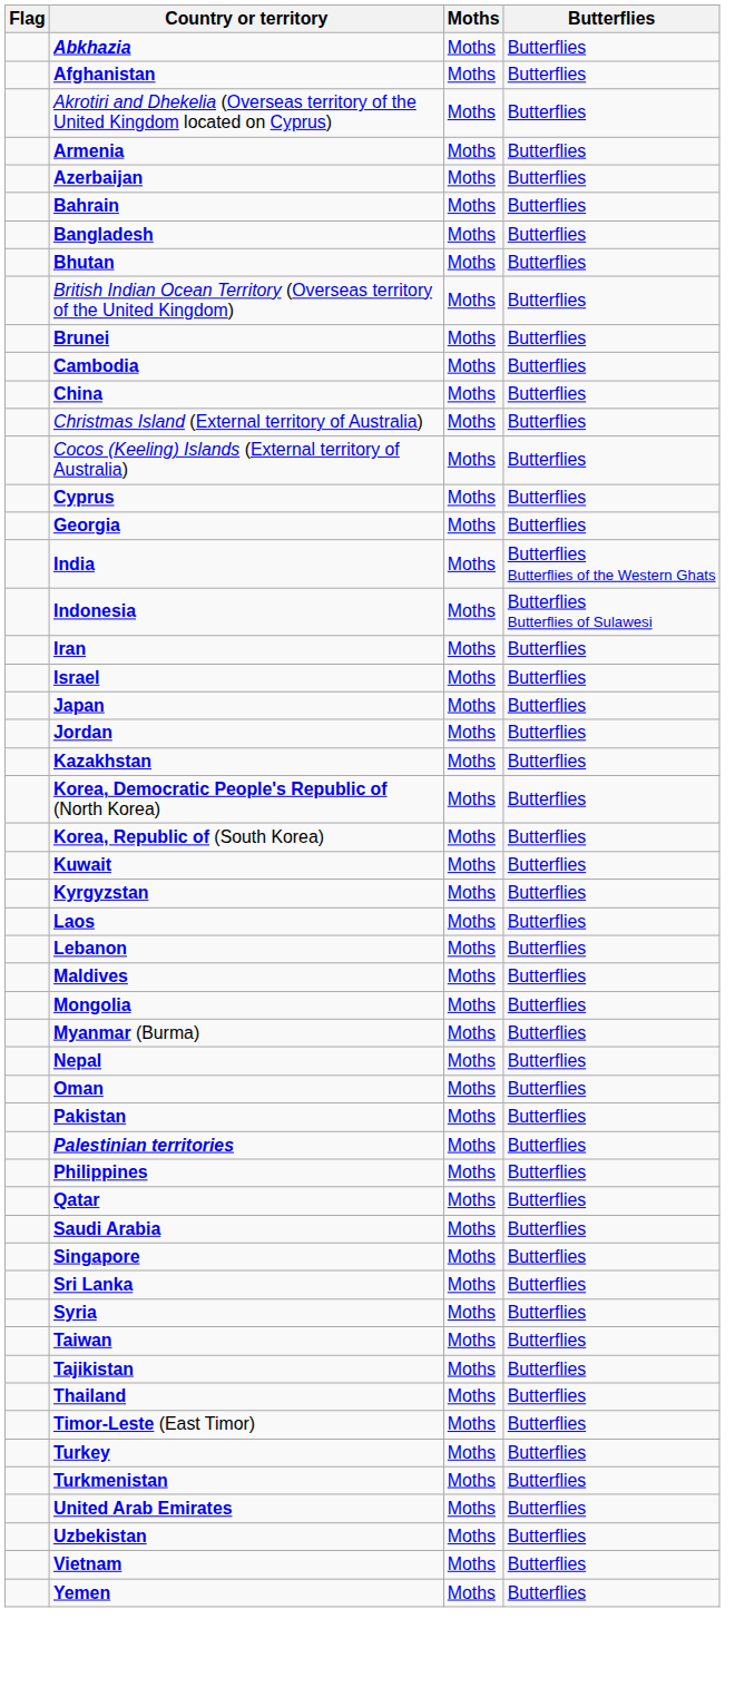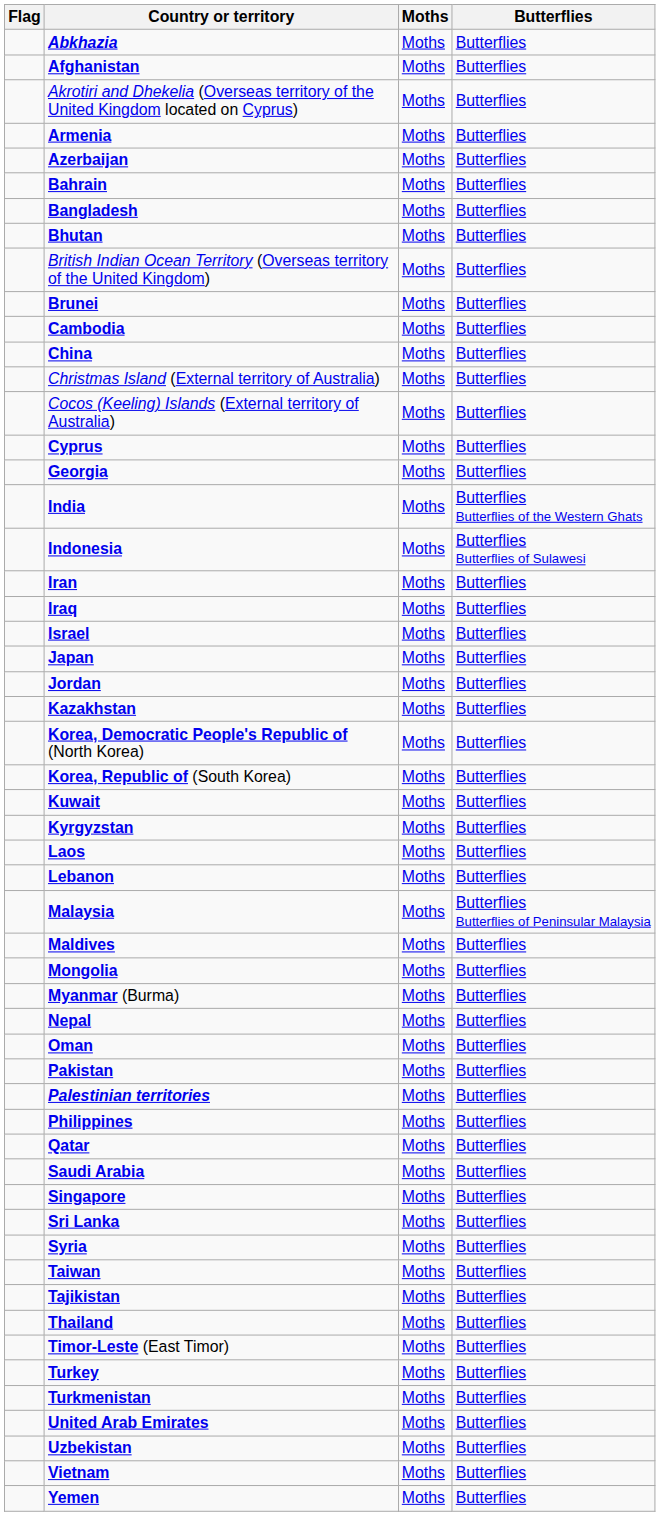 <table class="wikitable">
 <tr>
 <th>Flag</th>
 <th width=350>Country or territory</th>
 <th>Moths</th>
 <th>Butterflies</th>
 </tr>
 <tr>
 <td></td>
 <td><strong><em><a href='#'>Abkhazia</a></em></strong></td>
 <td><a href='#'>Moths</a></td>
 <td><a href='#'>Butterflies</a></td>
 </tr>
 <tr>
 <td></td>
 <td><strong><a href='#'>Afghanistan</a></strong></td>
 <td><a href='#'>Moths</a></td>
 <td><a href='#'>Butterflies</a></td>
 </tr>
 <tr>
 <td></td>
 <td><em><a href='#'>Akrotiri and Dhekelia</a></em> (<a href='#'>Overseas territory of the United Kingdom</a> located on <a href='#'>Cyprus</a>)</td>
 <td><a href='#'>Moths</a></td>
 <td><a href='#'>Butterflies</a></td>
 </tr>
 <tr>
 <td></td>
 <td><strong><a href='#'>Armenia</a></strong></td>
 <td><a href='#'>Moths</a></td>
 <td><a href='#'>Butterflies</a></td>
 </tr>
 <tr>
 <td></td>
 <td><strong><a href='#'>Azerbaijan</a></strong></td>
 <td><a href='#'>Moths</a></td>
 <td><a href='#'>Butterflies</a></td>
 </tr>
 <tr>
 <td></td>
 <td><strong><a href='#'>Bahrain</a></strong></td>
 <td><a href='#'>Moths</a></td>
 <td><a href='#'>Butterflies</a></td>
 </tr>
 <tr>
 <td></td>
 <td><strong><a href='#'>Bangladesh</a></strong></td>
 <td><a href='#'>Moths</a></td>
 <td><a href='#'>Butterflies</a></td>
 </tr>
 <tr>
 <td></td>
 <td><strong><a href='#'>Bhutan</a></strong></td>
 <td><a href='#'>Moths</a></td>
 <td><a href='#'>Butterflies</a></td>
 </tr>
 <tr>
 <td></td>
 <td><em><a href='#'>British Indian Ocean Territory</a></em> (<a href='#'>Overseas territory of the United Kingdom</a>)</td>
 <td><a href='#'>Moths</a></td>
 <td><a href='#'>Butterflies</a></td>
 </tr>
 <tr>
 <td></td>
 <td><strong><a href='#'>Brunei</a></strong></td>
 <td><a href='#'>Moths</a></td>
 <td><a href='#'>Butterflies</a></td>
 </tr>
 <tr>
 <td></td>
 <td><strong><a href='#'>Cambodia</a></strong></td>
 <td><a href='#'>Moths</a></td>
 <td><a href='#'>Butterflies</a></td>
 </tr>
 <tr>
 <td></td>
 <td><strong><a href='#'>China</a></strong></td>
 <td><a href='#'>Moths</a></td>
 <td><a href='#'>Butterflies</a></td>
 </tr>
 <tr>
 <td></td>
 <td><em><a href='#'>Christmas Island</a></em> (<a href='#'>External territory of Australia</a>)</td>
 <td><a href='#'>Moths</a></td>
 <td><a href='#'>Butterflies</a></td>
 </tr>
 <tr>
 <td></td>
 <td><em><a href='#'>Cocos (Keeling) Islands</a></em> (<a href='#'>External territory of Australia</a>)</td>
 <td><a href='#'>Moths</a></td>
 <td><a href='#'>Butterflies</a></td>
 </tr>
 <tr>
 <td></td>
 <td><strong><a href='#'>Cyprus</a></strong></td>
 <td><a href='#'>Moths</a></td>
 <td><a href='#'>Butterflies</a></td>
 </tr>
 <tr>
 <td></td>
 <td><strong><a href='#'>Georgia</a></strong></td>
 <td><a href='#'>Moths</a></td>
 <td><a href='#'>Butterflies</a></td>
 </tr>
 <tr>
 <td></td>
 <td><strong><a href='#'>India</a></strong></td>
 <td><a href='#'>Moths</a></td>
 <td><a href='#'>Butterflies</a><br><small><a href='#'>Butterflies of the Western Ghats</a></small></td>
 </tr>
 <tr>
 <td></td>
 <td><strong><a href='#'>Indonesia</a></strong></td>
 <td><a href='#'>Moths</a></td>
 <td><a href='#'>Butterflies</a><br><small><a href='#'>Butterflies of Sulawesi</a></small></td>
 </tr>
 <tr>
 <td></td>
 <td><strong><a href='#'>Iran</a></strong></td>
 <td><a href='#'>Moths</a></td>
 <td><a href='#'>Butterflies</a></td>
 </tr>
 <tr>
 <td></td>
+<td><strong><a href='#'>Iraq</a></strong></td>
+<td><a href='#'>Moths</a></td>
+<td><a href='#'>Butterflies</a></td>
+</tr>
+<tr>
+<td></td>
 <td><strong><a href='#'>Israel</a></strong></td>
 <td><a href='#'>Moths</a></td>
 <td><a href='#'>Butterflies</a></td>
 </tr>
 <tr>
 <td></td>
 <td><strong><a href='#'>Japan</a></strong></td>
 <td><a href='#'>Moths</a></td>
 <td><a href='#'>Butterflies</a></td>
 </tr>
 <tr>
 <td></td>
 <td><strong><a href='#'>Jordan</a></strong></td>
 <td><a href='#'>Moths</a></td>
 <td><a href='#'>Butterflies</a></td>
 </tr>
 <tr>
 <td></td>
 <td><strong><a href='#'>Kazakhstan</a></strong></td>
 <td><a href='#'>Moths</a></td>
 <td><a href='#'>Butterflies</a></td>
 </tr>
 <tr>
 <td></td>
 <td><strong><a href='#'>Korea, Democratic People's Republic of</a></strong> (North Korea)</td>
 <td><a href='#'>Moths</a></td>
 <td><a href='#'>Butterflies</a></td>
 </tr>
 <tr>
 <td></td>
 <td><strong><a href='#'>Korea, Republic of</a></strong> (South Korea)</td>
 <td><a href='#'>Moths</a></td>
 <td><a href='#'>Butterflies</a></td>
 </tr>
 <tr>
 <td></td>
 <td><strong><a href='#'>Kuwait</a></strong></td>
 <td><a href='#'>Moths</a></td>
 <td><a href='#'>Butterflies</a></td>
 </tr>
 <tr>
 <td></td>
 <td><strong><a href='#'>Kyrgyzstan</a></strong></td>
 <td><a href='#'>Moths</a></td>
 <td><a href='#'>Butterflies</a></td>
 </tr>
 <tr>
 <td></td>
 <td><strong><a href='#'>Laos</a></strong></td>
 <td><a href='#'>Moths</a></td>
 <td><a href='#'>Butterflies</a></td>
 </tr>
 <tr>
 <td></td>
 <td><strong><a href='#'>Lebanon</a></strong></td>
 <td><a href='#'>Moths</a></td>
 <td><a href='#'>Butterflies</a></td>
+</tr>
+<tr>
+<td></td>
+<td><strong><a href='#'>Malaysia</a></strong></td>
+<td><a href='#'>Moths</a></td>
+<td><a href='#'>Butterflies</a><br><small><a href='#'>Butterflies of Peninsular Malaysia</a></small></td>
 </tr>
 <tr>
 <td></td>
 <td><strong><a href='#'>Maldives</a></strong></td>
 <td><a href='#'>Moths</a></td>
 <td><a href='#'>Butterflies</a></td>
 </tr>
 <tr>
 <td></td>
 <td><strong><a href='#'>Mongolia</a></strong></td>
 <td><a href='#'>Moths</a></td>
 <td><a href='#'>Butterflies</a></td>
 </tr>
 <tr>
 <td></td>
 <td><strong><a href='#'>Myanmar</a></strong> (Burma)</td>
 <td><a href='#'>Moths</a></td>
 <td><a href='#'>Butterflies</a></td>
 </tr>
 <tr>
 <td></td>
 <td><strong><a href='#'>Nepal</a></strong></td>
 <td><a href='#'>Moths</a></td>
 <td><a href='#'>Butterflies</a></td>
 </tr>
 <tr>
 <td></td>
 <td><strong><a href='#'>Oman</a></strong></td>
 <td><a href='#'>Moths</a></td>
 <td><a href='#'>Butterflies</a></td>
 </tr>
 <tr>
 <td></td>
 <td><strong><a href='#'>Pakistan</a></strong></td>
 <td><a href='#'>Moths</a></td>
 <td><a href='#'>Butterflies</a></td>
 </tr>
 <tr>
 <td></td>
 <td><strong><em><a href='#'>Palestinian territories</a></em></strong></td>
 <td><a href='#'>Moths</a></td>
 <td><a href='#'>Butterflies</a></td>
 </tr>
 <tr>
 <td></td>
 <td><strong><a href='#'>Philippines</a></strong></td>
 <td><a href='#'>Moths</a></td>
 <td><a href='#'>Butterflies</a></td>
 </tr>
 <tr>
 <td></td>
 <td><strong><a href='#'>Qatar</a></strong></td>
 <td><a href='#'>Moths</a></td>
 <td><a href='#'>Butterflies</a></td>
 </tr>
 <tr>
 <td></td>
 <td><strong><a href='#'>Saudi Arabia</a></strong></td>
 <td><a href='#'>Moths</a></td>
 <td><a href='#'>Butterflies</a></td>
 </tr>
 <tr>
 <td></td>
 <td><strong><a href='#'>Singapore</a></strong></td>
 <td><a href='#'>Moths</a></td>
 <td><a href='#'>Butterflies</a></td>
 </tr>
 <tr>
 <td></td>
 <td><strong><a href='#'>Sri Lanka</a></strong></td>
 <td><a href='#'>Moths</a></td>
 <td><a href='#'>Butterflies</a></td>
 </tr>
 <tr>
 <td></td>
 <td><strong><a href='#'>Syria</a></strong></td>
 <td><a href='#'>Moths</a></td>
 <td><a href='#'>Butterflies</a></td>
 </tr>
 <tr>
 <td></td>
 <td><strong><a href='#'>Taiwan</a></strong></td>
 <td><a href='#'>Moths</a></td>
 <td><a href='#'>Butterflies</a></td>
 </tr>
 <tr>
 <td></td>
 <td><strong><a href='#'>Tajikistan</a></strong></td>
 <td><a href='#'>Moths</a></td>
 <td><a href='#'>Butterflies</a></td>
 </tr>
 <tr>
 <td></td>
 <td><strong><a href='#'>Thailand</a></strong></td>
 <td><a href='#'>Moths</a></td>
 <td><a href='#'>Butterflies</a></td>
 </tr>
 <tr>
 <td></td>
 <td><strong><a href='#'>Timor-Leste</a></strong> (East Timor)</td>
 <td><a href='#'>Moths</a></td>
 <td><a href='#'>Butterflies</a></td>
 </tr>
 <tr>
 <td></td>
 <td><strong><a href='#'>Turkey</a></strong></td>
 <td><a href='#'>Moths</a></td>
 <td><a href='#'>Butterflies</a></td>
 </tr>
 <tr>
 <td></td>
 <td><strong><a href='#'>Turkmenistan</a></strong></td>
 <td><a href='#'>Moths</a></td>
 <td><a href='#'>Butterflies</a></td>
 </tr>
 <tr>
 <td></td>
 <td><strong><a href='#'>United Arab Emirates</a></strong></td>
 <td><a href='#'>Moths</a></td>
 <td><a href='#'>Butterflies</a></td>
 </tr>
 <tr>
 <td></td>
 <td><strong><a href='#'>Uzbekistan</a></strong></td>
 <td><a href='#'>Moths</a></td>
 <td><a href='#'>Butterflies</a></td>
 </tr>
 <tr>
 <td></td>
 <td><strong><a href='#'>Vietnam</a></strong></td>
 <td><a href='#'>Moths</a></td>
 <td><a href='#'>Butterflies</a></td>
 </tr>
 <tr>
 <td></td>
 <td><strong><a href='#'>Yemen</a></strong></td>
 <td><a href='#'>Moths</a></td>
 <td><a href='#'>Butterflies</a></td>
 </tr>
 </table>
